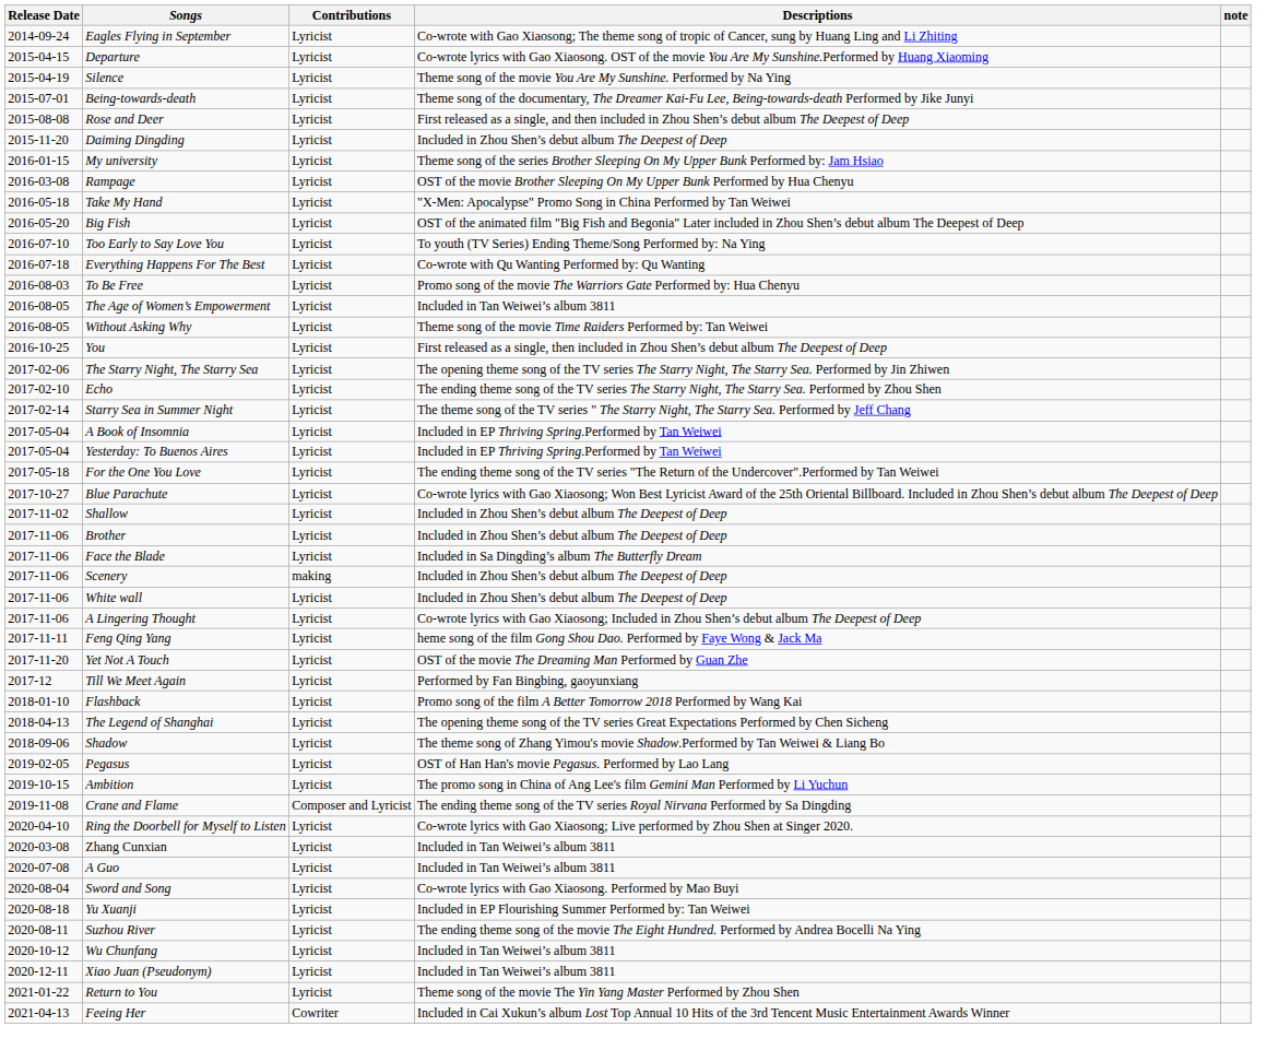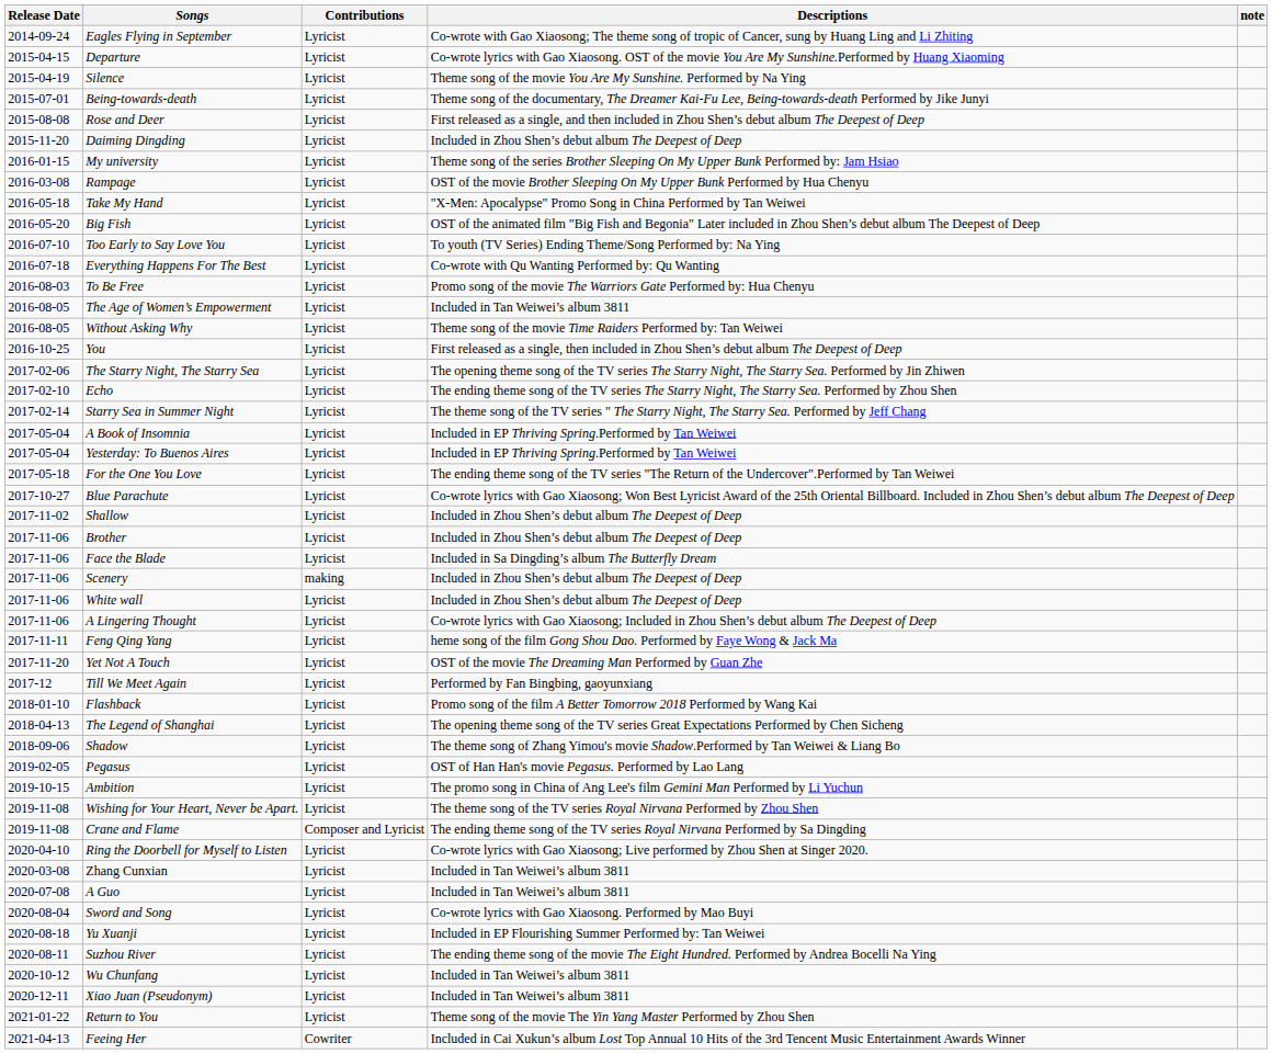 <table class="wikitable">
 <tr>
 <th>Release Date</th>
 <th><em>Songs</em></th>
 <th>Contributions</th>
 <th>Descriptions</th>
 <th>note</th>
 </tr>
 <tr>
 <td>2014-09-24</td>
 <td><em>Eagles Flying in September</em></td>
 <td>Lyricist</td>
 <td>Co-wrote with Gao Xiaosong; The theme song of tropic of Cancer, sung by Huang Ling and <a href='#'>Li Zhiting</a></td>
 <td></td>
 </tr>
 <tr>
 <td>2015-04-15</td>
 <td><em>Departure</em></td>
 <td>Lyricist</td>
 <td>Co-wrote lyrics with Gao Xiaosong. OST of the movie <em>You Are My Sunshine.</em>Performed by <a href='#'>Huang Xiaoming</a></td>
 <td></td>
 </tr>
 <tr>
 <td>2015-04-19</td>
 <td><em>Silence</em></td>
 <td>Lyricist</td>
 <td>Theme song of the movie <em>You Are My Sunshine.</em> Performed by Na Ying</td>
 <td></td>
 </tr>
 <tr>
 <td>2015-07-01</td>
 <td><em>Being-towards-death</em></td>
 <td>Lyricist</td>
 <td>Theme song of the documentary, <em>The Dreamer Kai-Fu Lee, Being-towards-death</em> Performed by Jike Junyi</td>
 <td></td>
 </tr>
 <tr>
 <td>2015-08-08</td>
 <td><em>Rose and Deer</em></td>
 <td>Lyricist</td>
 <td>First released as a single, and then included in Zhou Shen’s debut album <em>The Deepest of Deep</em></td>
 <td></td>
 </tr>
 <tr>
 <td>2015-11-20</td>
 <td><em>Daiming Dingding</em></td>
 <td>Lyricist</td>
 <td>Included in Zhou Shen’s debut album <em>The Deepest of Deep</em></td>
 <td></td>
 </tr>
 <tr>
 <td>2016-01-15</td>
 <td><em>My university</em></td>
 <td>Lyricist</td>
 <td>Theme song of the series <em>Brother Sleeping On My Upper Bunk</em> Performed by: <a href='#'>Jam Hsiao</a></td>
 <td></td>
 </tr>
 <tr>
 <td>2016-03-08</td>
 <td><em>Rampage</em></td>
 <td>Lyricist</td>
 <td>OST of the movie <em>Brother Sleeping On My Upper Bunk</em> Performed by Hua Chenyu</td>
 <td></td>
 </tr>
 <tr>
 <td>2016-05-18</td>
 <td><em>Take My Hand</em></td>
 <td>Lyricist</td>
 <td>"X-Men: Apocalypse" Promo Song in China Performed by Tan Weiwei</td>
 <td></td>
 </tr>
 <tr>
 <td>2016-05-20</td>
 <td><em>Big Fish</em></td>
 <td>Lyricist</td>
 <td>OST of the animated film "Big Fish and Begonia" Later included in Zhou Shen’s debut album The Deepest of Deep</td>
 <td></td>
 </tr>
 <tr>
 <td>2016-07-10</td>
 <td><em>Too Early to Say Love You</em></td>
 <td>Lyricist</td>
 <td>To youth (TV Series) Ending Theme/Song Performed by: Na Ying</td>
 <td></td>
 </tr>
 <tr>
 <td>2016-07-18</td>
 <td><em>Everything Happens For The Best</em></td>
 <td>Lyricist</td>
 <td>Co-wrote with Qu Wanting Performed by: Qu Wanting</td>
 <td></td>
 </tr>
 <tr>
 <td>2016-08-03</td>
 <td><em>To Be Free</em></td>
 <td>Lyricist</td>
 <td>Promo song of the movie <em>The Warriors Gate</em> Performed by: Hua Chenyu</td>
 <td></td>
 </tr>
 <tr>
 <td>2016-08-05</td>
 <td><em>The Age of Women’s Empowerment</em></td>
 <td>Lyricist</td>
 <td>Included in Tan Weiwei’s album 3811</td>
 <td></td>
 </tr>
 <tr>
 <td>2016-08-05</td>
 <td><em>Without Asking Why</em></td>
 <td>Lyricist</td>
 <td>Theme song of the movie <em>Time Raiders</em> Performed by: Tan Weiwei</td>
 <td></td>
 </tr>
 <tr>
 <td>2016-10-25</td>
 <td><em>You</em></td>
 <td>Lyricist</td>
 <td>First released as a single, then included in Zhou Shen’s debut album <em>The Deepest of Deep</em></td>
 <td></td>
 </tr>
 <tr>
 <td>2017-02-06</td>
 <td><em>The Starry Night, The Starry Sea</em></td>
 <td>Lyricist</td>
 <td>The opening theme song of the TV series <em>The Starry Night, The Starry Sea.</em> Performed by Jin Zhiwen</td>
 <td></td>
 </tr>
 <tr>
 <td>2017-02-10</td>
 <td><em>Echo</em></td>
 <td>Lyricist</td>
 <td>The ending theme song of the TV series <em>The Starry Night, The Starry Sea.</em> Performed by Zhou Shen</td>
 <td></td>
 </tr>
 <tr>
 <td>2017-02-14</td>
 <td><em>Starry Sea in Summer Night</em></td>
 <td>Lyricist</td>
 <td>The theme song of the TV series " <em>The Starry Night, The Starry Sea.</em> Performed by <a href='#'>Jeff Chang</a></td>
 <td></td>
 </tr>
 <tr>
 <td>2017-05-04</td>
 <td><em>A Book of Insomnia</em></td>
 <td>Lyricist</td>
 <td>Included in EP <em>Thriving Spring</em>.Performed by <a href='#'>Tan Weiwei</a></td>
 <td></td>
 </tr>
 <tr>
 <td>2017-05-04</td>
 <td><em>Yesterday: To Buenos Aires</em></td>
 <td>Lyricist</td>
 <td>Included in EP <em>Thriving Spring</em>.Performed by <a href='#'>Tan Weiwei</a></td>
 <td></td>
 </tr>
 <tr>
 <td>2017-05-18</td>
 <td><em>For the One You Love</em></td>
 <td>Lyricist</td>
 <td>The ending theme song of the TV series "The Return of the Undercover".Performed by Tan Weiwei</td>
 <td></td>
 </tr>
 <tr>
 <td>2017-10-27</td>
 <td><em>Blue Parachute</em></td>
 <td>Lyricist</td>
 <td>Co-wrote lyrics with Gao Xiaosong; Won Best Lyricist Award of the 25th Oriental Billboard. Included in Zhou Shen’s debut album <em>The Deepest of Deep</em></td>
 <td></td>
 </tr>
 <tr>
 <td>2017-11-02</td>
 <td><em>Shallow</em></td>
 <td>Lyricist</td>
 <td>Included in Zhou Shen’s debut album <em>The Deepest of Deep</em></td>
 <td></td>
 </tr>
 <tr>
 <td>2017-11-06</td>
 <td><em>Brother</em></td>
 <td>Lyricist</td>
 <td>Included in Zhou Shen’s debut album <em>The Deepest of Deep</em></td>
 <td></td>
 </tr>
 <tr>
 <td>2017-11-06</td>
 <td><em>Face the Blade</em></td>
 <td>Lyricist</td>
 <td>Included in Sa Dingding’s album <em>The Butterfly Dream</em></td>
 <td></td>
 </tr>
 <tr>
 <td>2017-11-06</td>
 <td><em>Scenery</em></td>
 <td>making</td>
 <td>Included in Zhou Shen’s debut album <em>The Deepest of Deep</em></td>
 <td></td>
 </tr>
 <tr>
 <td>2017-11-06</td>
 <td><em>White wall</em></td>
 <td>Lyricist</td>
 <td>Included in Zhou Shen’s debut album <em>The Deepest of Deep</em></td>
 <td></td>
 </tr>
 <tr>
 <td>2017-11-06</td>
 <td><em>A Lingering Thought</em></td>
 <td>Lyricist</td>
 <td>Co-wrote lyrics with Gao Xiaosong; Included in Zhou Shen’s debut album <em>The Deepest of Deep</em></td>
 <td></td>
 </tr>
 <tr>
 <td>2017-11-11</td>
 <td><em>Feng Qing Yang</em></td>
 <td>Lyricist</td>
 <td>heme song of the film <em>Gong Shou Dao.</em> Performed by <a href='#'>Faye Wong</a> & <a href='#'>Jack Ma</a></td>
 <td></td>
 </tr>
 <tr>
 <td>2017-11-20</td>
 <td><em>Yet Not A Touch</em></td>
 <td>Lyricist</td>
 <td>OST of the movie <em>The Dreaming Man</em> Performed by <a href='#'>Guan Zhe</a></td>
 <td></td>
 </tr>
 <tr>
 <td>2017-12</td>
 <td><em>Till We Meet Again</em></td>
 <td>Lyricist</td>
 <td>Performed by Fan Bingbing, gaoyunxiang</td>
 <td></td>
 </tr>
 <tr>
 <td>2018-01-10</td>
 <td><em>Flashback</em></td>
 <td>Lyricist</td>
 <td>Promo song of the film <em>A Better Tomorrow 2018</em> Performed by Wang Kai</td>
 <td></td>
 </tr>
 <tr>
 <td>2018-04-13</td>
 <td><em>The Legend of Shanghai</em></td>
 <td>Lyricist</td>
 <td>The opening theme song of the TV series Great Expectations Performed by Chen Sicheng</td>
 <td></td>
 </tr>
 <tr>
 <td>2018-09-06</td>
 <td><em>Shadow</em></td>
 <td>Lyricist</td>
 <td>The theme song of Zhang Yimou's movie <em>Shadow</em>.Performed by Tan Weiwei & Liang Bo</td>
 <td></td>
 </tr>
 <tr>
 <td>2019-02-05</td>
 <td><em>Pegasus</em></td>
 <td>Lyricist</td>
 <td>OST of Han Han's movie <em>Pegasus.</em> Performed by Lao Lang</td>
 <td></td>
 </tr>
 <tr>
 <td>2019-10-15</td>
 <td><em>Ambition</em></td>
 <td>Lyricist</td>
 <td>The promo song in China of Ang Lee's film <em>Gemini Man</em> Performed by <a href='#'>Li Yuchun</a></td>
 <td></td>
 </tr>
 <tr>
 <td>2019-11-08</td>
+<td><em>Wishing for Your Heart, Never be Apart.</em></td>
+<td>Lyricist</td>
+<td>The theme song of the TV series <em>Royal Nirvana</em> Performed by <a href='#'>Zhou Shen</a></td>
+<td></td>
+</tr>
+<tr>
+<td>2019-11-08</td>
 <td><em>Crane and Flame</em></td>
 <td>Composer and Lyricist</td>
 <td>The ending theme song of the TV series <em>Royal Nirvana</em> Performed by Sa Dingding</td>
 <td></td>
 </tr>
 <tr>
 <td>2020-04-10</td>
 <td><em>Ring the Doorbell for Myself to Listen</em></td>
 <td>Lyricist</td>
 <td>Co-wrote lyrics with Gao Xiaosong; Live performed by Zhou Shen at Singer 2020.</td>
 <td></td>
 </tr>
 <tr>
 <td>2020-03-08</td>
 <td>Zhang Cunxian</td>
 <td>Lyricist</td>
 <td>Included in Tan Weiwei’s album 3811</td>
 <td></td>
 </tr>
 <tr>
 <td>2020-07-08</td>
 <td><em>A Guo</em></td>
 <td>Lyricist</td>
 <td>Included in Tan Weiwei’s album 3811</td>
 <td></td>
 </tr>
 <tr>
 <td>2020-08-04</td>
 <td><em>Sword and Song</em></td>
 <td>Lyricist</td>
 <td>Co-wrote lyrics with Gao Xiaosong. Performed by Mao Buyi</td>
 <td></td>
 </tr>
 <tr>
 <td>2020-08-18</td>
 <td><em>Yu Xuanji</em></td>
 <td>Lyricist</td>
 <td>Included in EP Flourishing Summer Performed by: Tan Weiwei</td>
 <td></td>
 </tr>
 <tr>
 <td>2020-08-11</td>
 <td><em>Suzhou River</em></td>
 <td>Lyricist</td>
 <td>The ending theme song of the movie <em>The Eight Hundred.</em> Performed by Andrea Bocelli Na Ying</td>
 <td></td>
 </tr>
 <tr>
 <td>2020-10-12</td>
 <td><em>Wu Chunfang</em></td>
 <td>Lyricist</td>
 <td>Included in Tan Weiwei’s album 3811</td>
 <td></td>
 </tr>
 <tr>
 <td>2020-12-11</td>
 <td><em>Xiao Juan (Pseudonym)</em></td>
 <td>Lyricist</td>
 <td>Included in Tan Weiwei’s album 3811</td>
 <td></td>
 </tr>
 <tr>
 <td>2021-01-22</td>
 <td><em>Return to You</em></td>
 <td>Lyricist</td>
 <td>Theme song of the movie The <em>Yin Yang Master</em> Performed by Zhou Shen</td>
 <td></td>
 </tr>
 <tr>
 <td>2021-04-13</td>
 <td><em>Feeing Her</em></td>
 <td>Cowriter</td>
 <td>Included in Cai Xukun’s album <em>Lost</em> Top Annual 10 Hits of the 3rd Tencent Music Entertainment Awards Winner</td>
 <td></td>
 </tr>
 </table>
